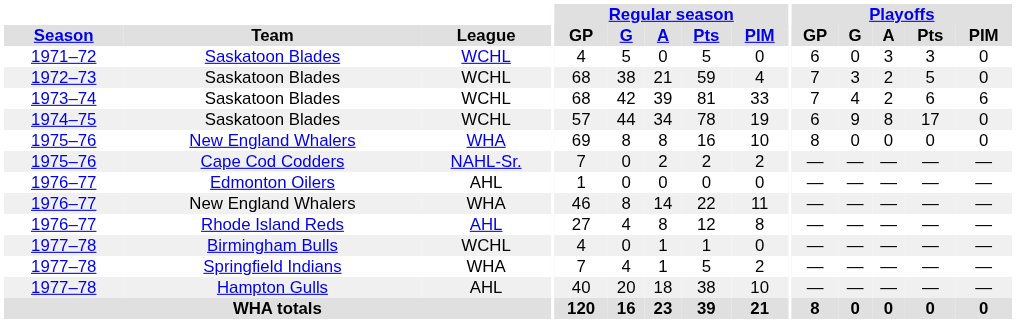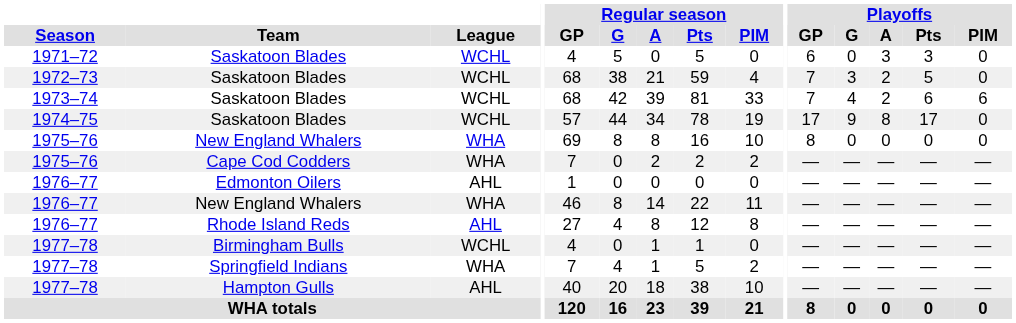 <table border="0" cellpadding="1" cellspacing="0" style="text-align:center; width:60em">
 <tr bgcolor="#e0e0e0">
 <th colspan="3" bgcolor="#ffffff"></th>
 <th rowspan="99" bgcolor="#ffffff"></th>
 <th colspan="5"><a href='#'>Regular season</a></th>
 <th rowspan="99" bgcolor="#ffffff"></th>
 <th colspan="5"><a href='#'>Playoffs</a></th>
 </tr>
 <tr bgcolor="#e0e0e0">
 <th><a href='#'>Season</a></th>
 <th>Team</th>
 <th>League</th>
 <th>GP</th>
 <th><a href='#'>G</a></th>
 <th><a href='#'>A</a></th>
 <th><a href='#'>Pts</a></th>
 <th><a href='#'>PIM</a></th>
 <th>GP</th>
 <th>G</th>
 <th>A</th>
 <th>Pts</th>
 <th>PIM</th>
 </tr>
 <tr>
 <td><a href='#'>1971–72</a></td>
 <td><a href='#'>Saskatoon Blades</a></td>
 <td><a href='#'>WCHL</a></td>
 <td>4</td>
 <td>5</td>
 <td>0</td>
 <td>5</td>
 <td>0</td>
 <td>6</td>
 <td>0</td>
 <td>3</td>
 <td>3</td>
 <td>0</td>
 </tr>
 <tr bgcolor="#f0f0f0">
 <td><a href='#'>1972–73</a></td>
 <td>Saskatoon Blades</td>
 <td>WCHL</td>
 <td>68</td>
 <td>38</td>
 <td>21</td>
 <td>59</td>
 <td>4</td>
 <td>7</td>
 <td>3</td>
 <td>2</td>
 <td>5</td>
 <td>0</td>
 </tr>
 <tr>
 <td><a href='#'>1973–74</a></td>
 <td>Saskatoon Blades</td>
 <td>WCHL</td>
 <td>68</td>
 <td>42</td>
 <td>39</td>
 <td>81</td>
 <td>33</td>
 <td>7</td>
 <td>4</td>
 <td>2</td>
 <td>6</td>
 <td>6</td>
 </tr>
 <tr bgcolor="#f0f0f0">
 <td><a href='#'>1974–75</a></td>
 <td>Saskatoon Blades</td>
 <td>WCHL</td>
 <td>57</td>
 <td>44</td>
 <td>34</td>
 <td>78</td>
 <td>19</td>
-<td>6</td>
+<td>17</td>
 <td>9</td>
 <td>8</td>
 <td>17</td>
 <td>0</td>
 </tr>
 <tr>
 <td><a href='#'>1975–76</a></td>
 <td><a href='#'>New England Whalers</a></td>
 <td><a href='#'>WHA</a></td>
 <td>69</td>
 <td>8</td>
 <td>8</td>
 <td>16</td>
 <td>10</td>
 <td>8</td>
 <td>0</td>
 <td>0</td>
 <td>0</td>
 <td>0</td>
 </tr>
 <tr bgcolor="#f0f0f0">
 <td><a href='#'>1975–76</a></td>
 <td><a href='#'>Cape Cod Codders</a></td>
-<td><a href='#'>NAHL-Sr.</a></td>
+<td>WHA</td>
 <td>7</td>
 <td>0</td>
 <td>2</td>
 <td>2</td>
 <td>2</td>
 <td>—</td>
 <td>—</td>
 <td>—</td>
 <td>—</td>
 <td>—</td>
 </tr>
 <tr>
 <td><a href='#'>1976–77</a></td>
 <td><a href='#'>Edmonton Oilers</a></td>
 <td>AHL</td>
 <td>1</td>
 <td>0</td>
 <td>0</td>
 <td>0</td>
 <td>0</td>
 <td>—</td>
 <td>—</td>
 <td>—</td>
 <td>—</td>
 <td>—</td>
 </tr>
 <tr bgcolor="#f0f0f0">
 <td><a href='#'>1976–77</a></td>
 <td>New England Whalers</td>
 <td>WHA</td>
 <td>46</td>
 <td>8</td>
 <td>14</td>
 <td>22</td>
 <td>11</td>
 <td>—</td>
 <td>—</td>
 <td>—</td>
 <td>—</td>
 <td>—</td>
 </tr>
 <tr>
 <td><a href='#'>1976–77</a></td>
 <td><a href='#'>Rhode Island Reds</a></td>
 <td><a href='#'>AHL</a></td>
 <td>27</td>
 <td>4</td>
 <td>8</td>
 <td>12</td>
 <td>8</td>
 <td>—</td>
 <td>—</td>
 <td>—</td>
 <td>—</td>
 <td>—</td>
 </tr>
 <tr bgcolor="#f0f0f0">
 <td><a href='#'>1977–78</a></td>
 <td><a href='#'>Birmingham Bulls</a></td>
 <td>WCHL</td>
 <td>4</td>
 <td>0</td>
 <td>1</td>
 <td>1</td>
 <td>0</td>
 <td>—</td>
 <td>—</td>
 <td>—</td>
 <td>—</td>
 <td>—</td>
 </tr>
 <tr>
 <td><a href='#'>1977–78</a></td>
 <td><a href='#'>Springfield Indians</a></td>
 <td>WHA</td>
 <td>7</td>
 <td>4</td>
 <td>1</td>
 <td>5</td>
 <td>2</td>
 <td>—</td>
 <td>—</td>
 <td>—</td>
 <td>—</td>
 <td>—</td>
 </tr>
 <tr bgcolor="#f0f0f0">
 <td><a href='#'>1977–78</a></td>
 <td><a href='#'>Hampton Gulls</a></td>
 <td>AHL</td>
 <td>40</td>
 <td>20</td>
 <td>18</td>
 <td>38</td>
 <td>10</td>
 <td>—</td>
 <td>—</td>
 <td>—</td>
 <td>—</td>
 <td>—</td>
 </tr>
 <tr>
 </tr>
 <tr ALIGN="center" bgcolor="#e0e0e0">
 <th colspan="3">WHA totals</th>
 <th ALIGN="center">120</th>
 <th ALIGN="center">16</th>
 <th ALIGN="center">23</th>
 <th ALIGN="center">39</th>
 <th ALIGN="center">21</th>
 <th ALIGN="center">8</th>
 <th ALIGN="center">0</th>
 <th ALIGN="center">0</th>
 <th ALIGN="center">0</th>
 <th ALIGN="center">0</th>
 </tr>
 </table>
